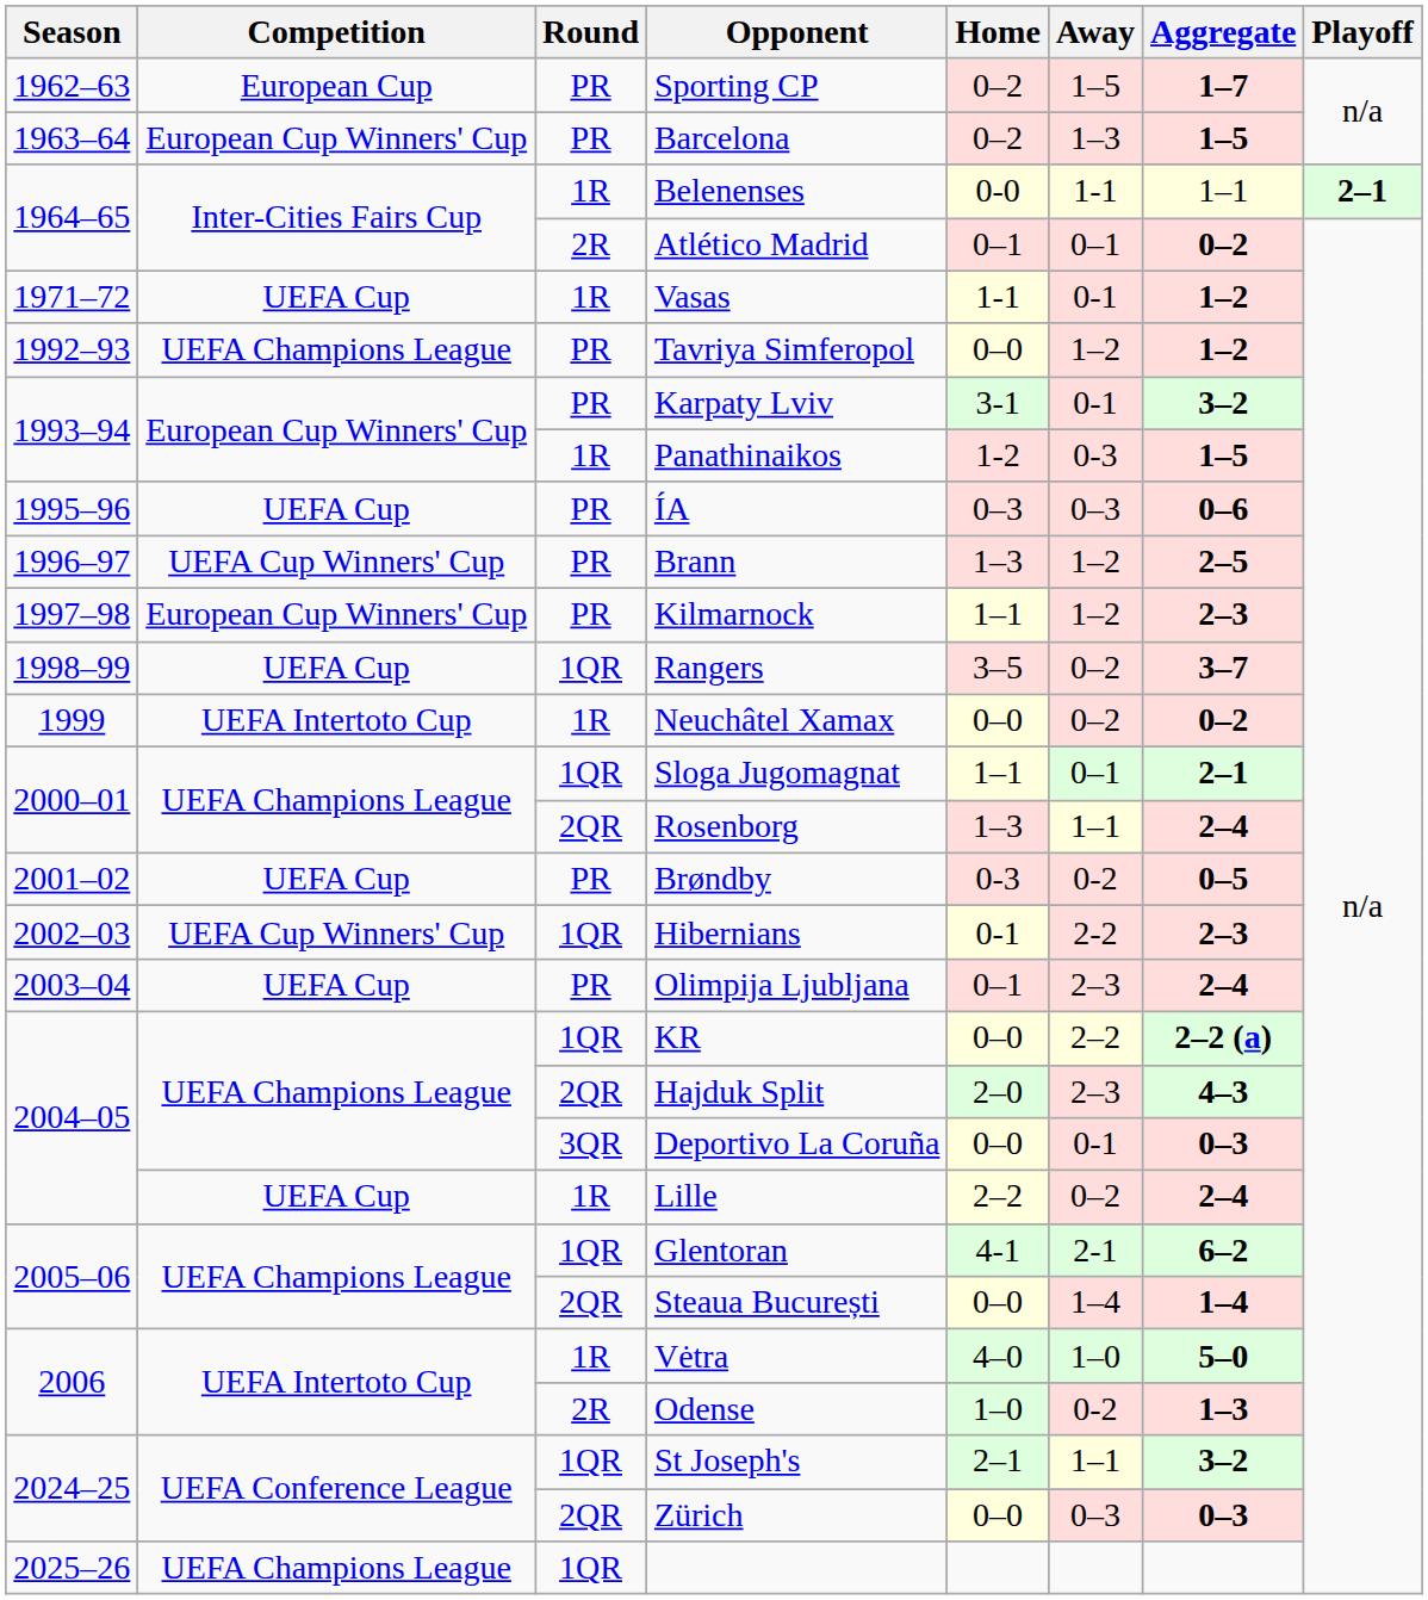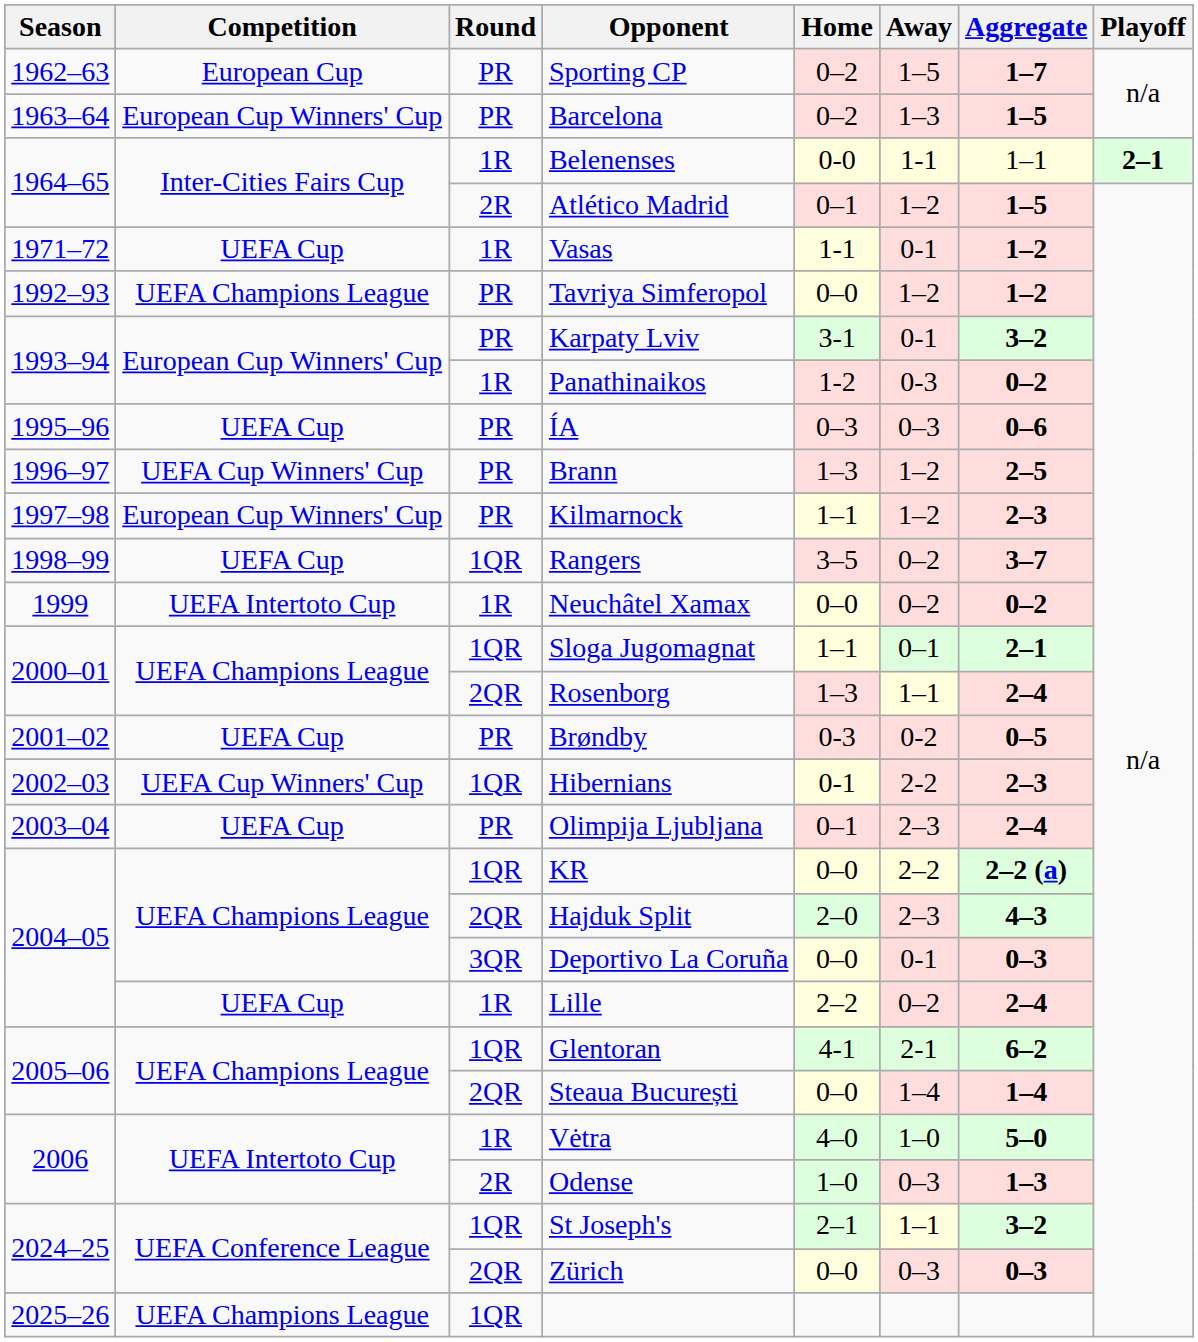 <table class="wikitable" style="font-size:100%; text-align: center;">
 <tr>
 <th>Season</th>
 <th>Competition</th>
 <th>Round</th>
 <th>Opponent</th>
 <th>Home</th>
 <th>Away</th>
 <th><a href='#'>Aggregate</a></th>
 <th>Playoff</th>
 </tr>
 <tr>
 <td><a href='#'>1962–63</a></td>
 <td><a href='#'>European Cup</a></td>
 <td><a href='#'>PR</a></td>
 <td align="left"> <a href='#'>Sporting CP</a></td>
 <td bgcolor="#ffdddd" style="text-align:center;">0–2</td>
 <td bgcolor="#ffdddd" style="text-align:center;">1–5</td>
 <td bgcolor="#ffdddd" style="text-align:center;"><strong>1–7</strong></td>
 <td rowspan=2>n/a</td>
 </tr>
 <tr>
 <td><a href='#'>1963–64</a></td>
 <td><a href='#'>European Cup Winners' Cup</a></td>
 <td><a href='#'>PR</a></td>
 <td align="left"> <a href='#'>Barcelona</a></td>
 <td bgcolor="#ffdddd" style="text-align:center;">0–2</td>
 <td bgcolor="#ffdddd" style="text-align:center;">1–3</td>
 <td bgcolor="#ffdddd" style="text-align:center;"><strong>1–5</strong></td>
 </tr>
 <tr>
 <td rowspan="2"><a href='#'>1964–65</a></td>
 <td rowspan="2"><a href='#'>Inter-Cities Fairs Cup</a></td>
 <td><a href='#'>1R</a></td>
 <td align="left"> <a href='#'>Belenenses</a></td>
 <td bgcolor="#ffffdd" style="text-align:center;">0-0</td>
 <td bgcolor="#ffffdd" style="text-align:center;">1-1</td>
 <td bgcolor="#ffffdd" style="text-align:center;">1–1</td>
 <td bgcolor="#ddffdd" style="text-align:center;"><strong>2–1</strong></td>
 </tr>
 <tr>
 <td><a href='#'>2R</a></td>
 <td align="left"> <a href='#'>Atlético Madrid</a></td>
 <td bgcolor="#ffdddd" style="text-align:center;">0–1</td>
-<td bgcolor="#ffdddd" style="text-align:center;">0–1</td>
-<td bgcolor="#ffdddd" style="text-align:center;"><strong>0–2</strong></td>
+<td bgcolor="#ffdddd" style="text-align:center;">1–2</td>
+<td bgcolor="#ffdddd" style="text-align:center;"><strong>1–5</strong></td>
 <td rowspan=26>n/a</td>
 </tr>
 <tr>
 <td><a href='#'>1971–72</a></td>
 <td><a href='#'>UEFA Cup</a></td>
 <td><a href='#'>1R</a></td>
 <td align="left"> <a href='#'>Vasas</a></td>
 <td bgcolor="#ffffdd" style="text-align:center;">1-1</td>
 <td bgcolor="#ffdddd" style="text-align:center;">0-1</td>
 <td bgcolor="#ffdddd" style="text-align:center;"><strong>1–2</strong></td>
 </tr>
 <tr>
 <td><a href='#'>1992–93</a></td>
 <td><a href='#'>UEFA Champions League</a></td>
 <td><a href='#'>PR</a></td>
 <td align="left"> <a href='#'>Tavriya Simferopol</a></td>
 <td bgcolor="#ffffdd" style="text-align:center;">0–0</td>
 <td bgcolor="#ffdddd" style="text-align:center;">1–2</td>
 <td bgcolor="#ffdddd" style="text-align:center;"><strong>1–2</strong></td>
 </tr>
 <tr>
 <td rowspan="2"><a href='#'>1993–94</a></td>
 <td rowspan="2"><a href='#'>European Cup Winners' Cup</a></td>
 <td><a href='#'>PR</a></td>
 <td align="left"> <a href='#'>Karpaty Lviv</a></td>
 <td bgcolor="#ddffdd" style="text-align:center;">3-1</td>
 <td bgcolor="#ffdddd" style="text-align:center;">0-1</td>
 <td bgcolor="#ddffdd" style="text-align:center;"><strong>3–2</strong></td>
 </tr>
 <tr>
 <td><a href='#'>1R</a></td>
 <td align="left"> <a href='#'>Panathinaikos</a></td>
 <td bgcolor="#ffdddd" style="text-align:center;">1-2</td>
 <td bgcolor="#ffdddd" style="text-align:center;">0-3</td>
-<td bgcolor="#ffdddd" style="text-align:center;"><strong>1–5</strong></td>
+<td bgcolor="#ffdddd" style="text-align:center;"><strong>0–2</strong></td>
 </tr>
 <tr>
 <td><a href='#'>1995–96</a></td>
 <td><a href='#'>UEFA Cup</a></td>
 <td><a href='#'>PR</a></td>
 <td align="left"> <a href='#'>ÍA</a></td>
 <td bgcolor="#ffdddd" style="text-align:center;">0–3</td>
 <td bgcolor="#ffdddd" style="text-align:center;">0–3</td>
 <td bgcolor="#ffdddd" style="text-align:center;"><strong>0–6</strong></td>
 </tr>
 <tr>
 <td><a href='#'>1996–97</a></td>
 <td><a href='#'>UEFA Cup Winners' Cup</a></td>
 <td><a href='#'>PR</a></td>
 <td align="left"> <a href='#'>Brann</a></td>
 <td bgcolor="#ffdddd" style="text-align:center;">1–3</td>
 <td bgcolor="#ffdddd" style="text-align:center;">1–2</td>
 <td bgcolor="#ffdddd" style="text-align:center;"><strong>2–5</strong></td>
 </tr>
 <tr>
 <td><a href='#'>1997–98</a></td>
 <td><a href='#'>European Cup Winners' Cup</a></td>
 <td><a href='#'>PR</a></td>
 <td align="left"> <a href='#'>Kilmarnock</a></td>
 <td bgcolor="#ffffdd" style="text-align:center;">1–1</td>
 <td bgcolor="#ffdddd" style="text-align:center;">1–2</td>
 <td bgcolor="#ffdddd" style="text-align:center;"><strong>2–3</strong></td>
 </tr>
 <tr>
 <td><a href='#'>1998–99</a></td>
 <td><a href='#'>UEFA Cup</a></td>
 <td><a href='#'>1QR</a></td>
 <td align="left"> <a href='#'>Rangers</a></td>
 <td bgcolor="#ffdddd" style="text-align:center;">3–5</td>
 <td bgcolor="#ffdddd" style="text-align:center;">0–2</td>
 <td bgcolor="#ffdddd" style="text-align:center;"><strong>3–7</strong></td>
 </tr>
 <tr>
 <td><a href='#'>1999</a></td>
 <td><a href='#'>UEFA Intertoto Cup</a></td>
 <td><a href='#'>1R</a></td>
 <td align="left"> <a href='#'>Neuchâtel Xamax</a></td>
 <td bgcolor="#ffffdd" style="text-align:center;">0–0</td>
 <td bgcolor="#ffdddd" style="text-align:center;">0–2</td>
 <td bgcolor="#ffdddd" style="text-align:center;"><strong>0–2</strong></td>
 </tr>
 <tr>
 <td rowspan="2"><a href='#'>2000–01</a></td>
 <td rowspan="2"><a href='#'>UEFA Champions League</a></td>
 <td><a href='#'>1QR</a></td>
 <td align="left"> <a href='#'>Sloga Jugomagnat</a></td>
 <td bgcolor="#ffffdd" style="text-align:center;">1–1</td>
 <td bgcolor="#ddffdd" style="text-align:center;">0–1</td>
 <td bgcolor="#ddffdd" style="text-align:center;"><strong>2–1</strong></td>
 </tr>
 <tr>
 <td><a href='#'>2QR</a></td>
 <td align="left"> <a href='#'>Rosenborg</a></td>
 <td bgcolor="#ffdddd" style="text-align:center;">1–3</td>
 <td bgcolor="#ffffdd" style="text-align:center;">1–1</td>
 <td bgcolor="#ffdddd" style="text-align:center;"><strong>2–4</strong></td>
 </tr>
 <tr>
 <td><a href='#'>2001–02</a></td>
 <td><a href='#'>UEFA Cup</a></td>
 <td><a href='#'>PR</a></td>
 <td align="left"> <a href='#'>Brøndby</a></td>
 <td bgcolor="#ffdddd" style="text-align:center;">0-3</td>
 <td bgcolor="#ffdddd" style="text-align:center;">0-2</td>
 <td bgcolor="#ffdddd" style="text-align:center;"><strong>0–5</strong></td>
 </tr>
 <tr>
 <td><a href='#'>2002–03</a></td>
 <td><a href='#'>UEFA Cup Winners' Cup</a></td>
 <td><a href='#'>1QR</a></td>
 <td align="left"> <a href='#'>Hibernians</a></td>
 <td bgcolor="#ffffdd" style="text-align:center;">0-1</td>
 <td bgcolor="#ffdddd" style="text-align:center;">2-2</td>
 <td bgcolor="#ffdddd" style="text-align:center;"><strong>2–3</strong></td>
 </tr>
 <tr>
 <td><a href='#'>2003–04</a></td>
 <td><a href='#'>UEFA Cup</a></td>
 <td><a href='#'>PR</a></td>
 <td align="left"> <a href='#'>Olimpija Ljubljana</a></td>
 <td bgcolor="#ffdddd" style="text-align:center;">0–1</td>
 <td bgcolor="#ffdddd" style="text-align:center;">2–3</td>
 <td bgcolor="#ffdddd" style="text-align:center;"><strong>2–4</strong></td>
 </tr>
 <tr>
 <td rowspan="4"><a href='#'>2004–05</a></td>
 <td rowspan="3"><a href='#'>UEFA Champions League</a></td>
 <td><a href='#'>1QR</a></td>
 <td align="left"> <a href='#'>KR</a></td>
 <td bgcolor="#ffffdd" style="text-align:center;">0–0</td>
 <td bgcolor="#ffffdd" style="text-align:center;">2–2</td>
 <td bgcolor="#ddffdd" style="text-align:center;"><strong>2–2 (<a href='#'>a</a>)</strong></td>
 </tr>
 <tr>
 <td><a href='#'>2QR</a></td>
 <td align="left"> <a href='#'>Hajduk Split</a></td>
 <td bgcolor="#ddffdd" style="text-align:center;">2–0</td>
 <td bgcolor="#ffdddd" style="text-align:center;">2–3</td>
 <td bgcolor="#ddffdd" style="text-align:center;"><strong>4–3</strong></td>
 </tr>
 <tr>
 <td><a href='#'>3QR</a></td>
 <td align="left"> <a href='#'>Deportivo La Coruña</a></td>
 <td bgcolor="#ffffdd" style="text-align:center;">0–0</td>
 <td bgcolor="#ffdddd" style="text-align:center;">0-1</td>
 <td bgcolor="#ffdddd" style="text-align:center;"><strong>0–3</strong></td>
 </tr>
 <tr>
 <td><a href='#'>UEFA Cup</a></td>
 <td><a href='#'>1R</a></td>
 <td align="left"> <a href='#'>Lille</a></td>
 <td bgcolor="#ffffdd" style="text-align:center;">2–2</td>
 <td bgcolor="#ffdddd" style="text-align:center;">0–2</td>
 <td bgcolor="#ffdddd" style="text-align:center;"><strong>2–4</strong></td>
 </tr>
 <tr>
 <td rowspan="2"><a href='#'>2005–06</a></td>
 <td rowspan="2"><a href='#'>UEFA Champions League</a></td>
 <td><a href='#'>1QR</a></td>
 <td align="left"> <a href='#'>Glentoran</a></td>
 <td bgcolor="#ddffdd" style="text-align:center;">4-1</td>
 <td bgcolor="#ddffdd" style="text-align:center;">2-1</td>
 <td bgcolor="#ddffdd" style="text-align:center;"><strong>6–2</strong></td>
 </tr>
 <tr>
 <td><a href='#'>2QR</a></td>
 <td align="left"> <a href='#'>Steaua București</a></td>
 <td bgcolor="#ffffdd" style="text-align:center;">0–0</td>
 <td bgcolor="#ffdddd" style="text-align:center;">1–4</td>
 <td bgcolor="#ffdddd" style="text-align:center;"><strong>1–4</strong></td>
 </tr>
 <tr>
 <td rowspan="2"><a href='#'>2006</a></td>
 <td rowspan="2"><a href='#'>UEFA Intertoto Cup</a></td>
 <td><a href='#'>1R</a></td>
 <td align="left"> <a href='#'>Vėtra</a></td>
 <td bgcolor="#ddffdd" style="text-align:center;">4–0</td>
 <td bgcolor="#ddffdd" style="text-align:center;">1–0</td>
 <td bgcolor="#ddffdd" style="text-align:center;"><strong>5–0</strong></td>
 </tr>
 <tr>
 <td><a href='#'>2R</a></td>
 <td align="left"> <a href='#'>Odense</a></td>
 <td bgcolor="#ddffdd" style="text-align:center;">1–0</td>
-<td bgcolor="#ffdddd" style="text-align:center;">0-2</td>
+<td bgcolor="#ffdddd" style="text-align:center;">0–3</td>
 <td bgcolor="#ffdddd" style="text-align:center;"><strong>1–3</strong></td>
 </tr>
 <tr>
 <td rowspan="2"><a href='#'>2024–25</a></td>
 <td rowspan="2"><a href='#'>UEFA Conference League</a></td>
 <td><a href='#'>1QR</a></td>
 <td align="left"> <a href='#'>St Joseph's</a></td>
 <td bgcolor="#ddffdd" style="text-align:center;">2–1</td>
 <td bgcolor="#ffffdd" style="text-align:center;">1–1</td>
 <td bgcolor="#ddffdd" style="text-align:center;"><strong>3–2</strong></td>
 </tr>
 <tr>
 <td><a href='#'>2QR</a></td>
 <td align="left"> <a href='#'>Zürich</a></td>
 <td bgcolor="#ffffdd" style="text-align:center;">0–0</td>
 <td bgcolor="#ffdddd" style="text-align:center;">0–3</td>
 <td bgcolor="#ffdddd" style="text-align:center;"><strong>0–3</strong></td>
 </tr>
 <tr>
 <td><a href='#'>2025–26</a></td>
 <td><a href='#'>UEFA Champions League</a></td>
 <td><a href='#'>1QR</a></td>
 <td align="left"></td>
 <td style="text-align:center;"></td>
 <td style="text-align:center;"></td>
 <td style="text-align:center;"></td>
 </tr>
 </table>
